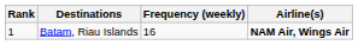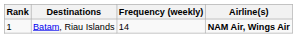 <table class="wikitable sortable" style="font-size:89%;" cellpadding=4>
 <tr bgcolor="#DDDDDD">
 <th>Rank</th>
 <th>Destinations</th>
 <th>Frequency (weekly)</th>
 <th>Airline(s)</th>
 </tr>
 <tr>
 <td>1</td>
 <td><a href='#'>Batam</a>, Riau Islands</td>
-<td>16</td>
+<td>14</td>
 <td><strong>NAM Air, Wings Air</strong></td>
 </tr>
 </table>
